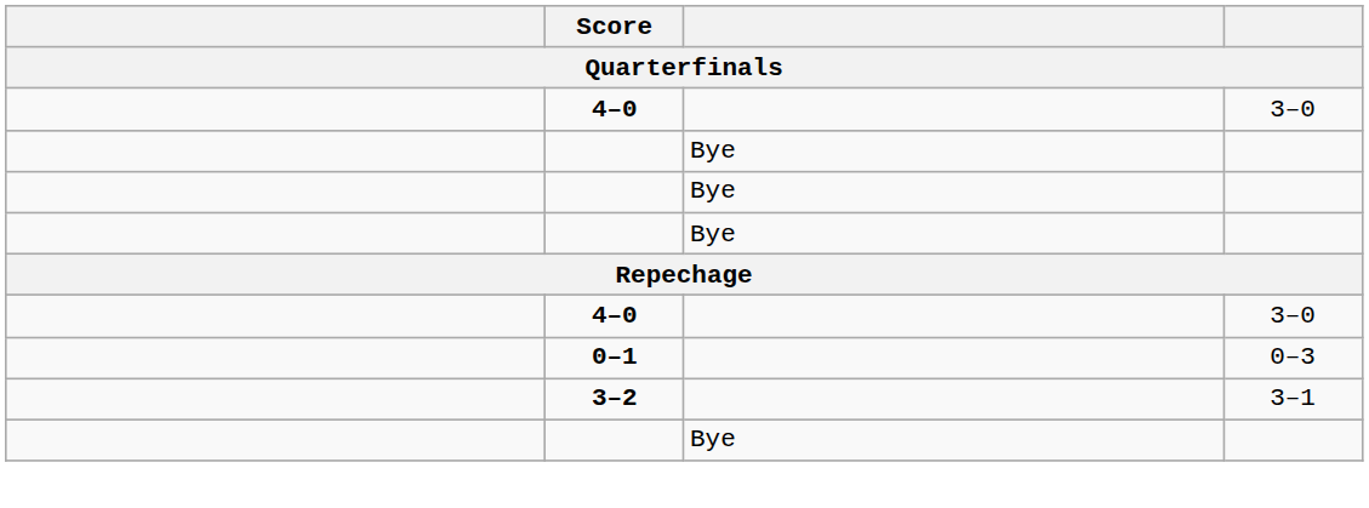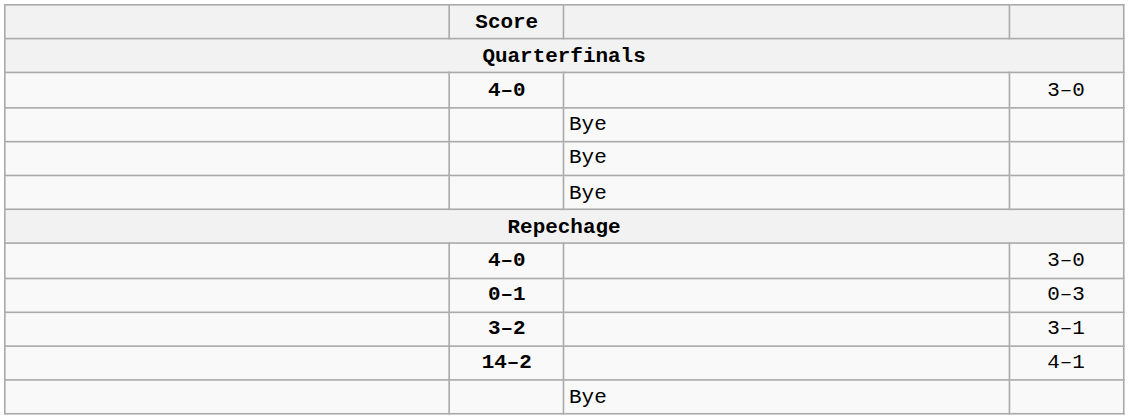 <table class="wikitable" style="text-align: left; ">
 <tr>
 <th align="right" width="270"></th>
 <th width="65">Score</th>
 <th align="left" width="270"></th>
 <th width="65"></th>
 </tr>
 <tr>
 <th colspan=4>Quarterfinals</th>
 </tr>
 <tr>
 <td><strong></strong></td>
 <td align="center"><strong>4–0</strong></td>
 <td></td>
 <td align=center>3–0 <strong></strong></td>
 </tr>
 <tr>
 <td><strong></strong></td>
 <td></td>
 <td>Bye</td>
 <td></td>
 </tr>
 <tr>
 <td><strong></strong></td>
 <td></td>
 <td>Bye</td>
 <td></td>
 </tr>
 <tr>
 <td><strong></strong></td>
 <td></td>
 <td>Bye</td>
 <td></td>
 </tr>
 <tr>
 <th colspan=4>Repechage</th>
 </tr>
 <tr>
 <td><strong></strong></td>
 <td align="center"><strong>4–0</strong></td>
 <td></td>
 <td align=center>3–0 <strong></strong></td>
 </tr>
 <tr>
 <td></td>
 <td align="center"><strong>0–1</strong></td>
 <td><strong></strong></td>
 <td align=center>0–3 <strong></strong></td>
 </tr>
 <tr>
 <td><strong></strong></td>
 <td align="center"><strong>3–2</strong></td>
 <td></td>
 <td align=center>3–1 <strong></strong></td>
 </tr>
 <tr>
 <td><strong></strong></td>
+<td align="center"><strong>14–2</strong></td>
+<td></td>
+<td align=center>4–1 <strong></strong></td>
+</tr>
+<tr>
+<td><strong></strong></td>
 <td></td>
 <td>Bye</td>
 <td></td>
 </tr>
 </table>
